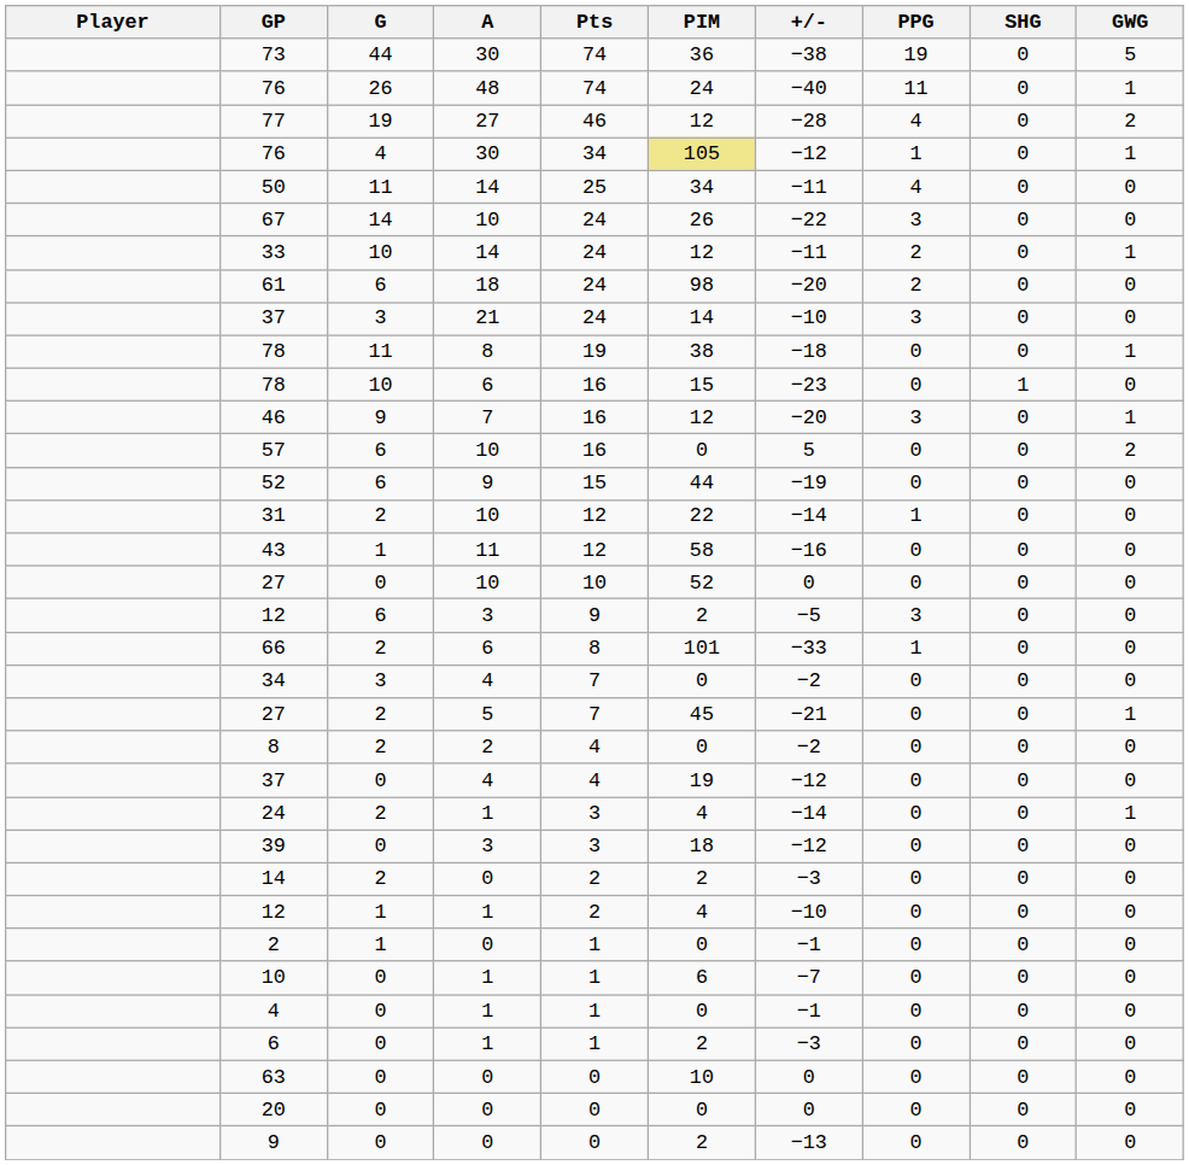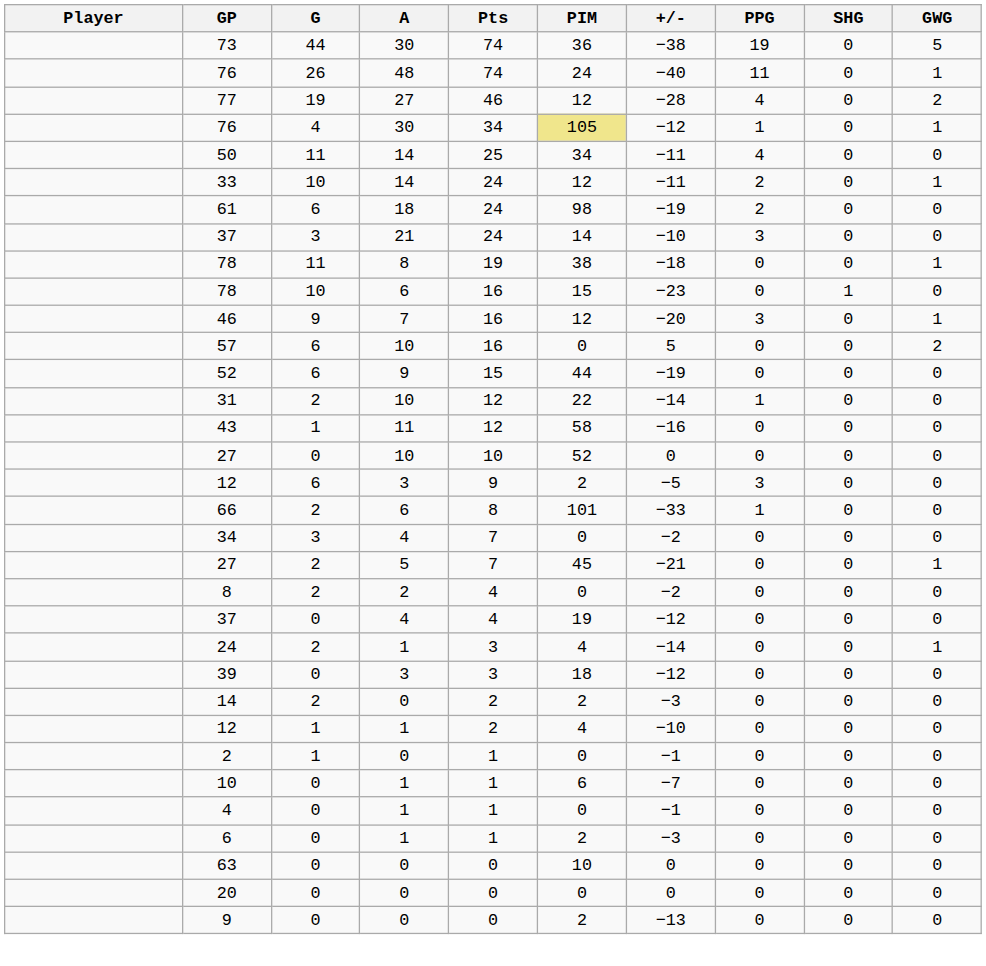 <table class="wikitable sortable" width="60%">
 <tr ALIGN="center">
 <th bgcolor="#DDDDFF" width="10%">Player</th>
 <th bgcolor="#DDDDFF" width="5%" title="Games played">GP</th>
 <th bgcolor="#DDDDFF" width="5%" title="Goals">G</th>
 <th bgcolor="#DDDDFF" width="5%" title="Assists">A</th>
 <th bgcolor="#DDDDFF" width="5%" title="Points">Pts</th>
 <th bgcolor="#DDDDFF" width="5%" title="Penalties in Minutes">PIM</th>
 <th bgcolor="#DDDDFF" width="5%" title="Plus/Minus">+/-</th>
 <th bgcolor="#DDDDFF" width="5%" title="Power Play Goals">PPG</th>
 <th bgcolor="#DDDDFF" width="5%" title="Short-handed Goals">SHG</th>
 <th bgcolor="#DDDDFF" width="5%" title="Game-winning Goals">GWG</th>
 </tr>
 <tr align="center">
 <td align="right"></td>
 <td>73</td>
 <td>44</td>
 <td>30</td>
 <td>74</td>
 <td>36</td>
 <td>−38</td>
 <td>19</td>
 <td>0</td>
 <td>5</td>
 </tr>
 <tr align="center">
 <td align="right"></td>
 <td>76</td>
 <td>26</td>
 <td>48</td>
 <td>74</td>
 <td>24</td>
 <td>−40</td>
 <td>11</td>
 <td>0</td>
 <td>1</td>
 </tr>
 <tr align="center">
 <td align="right"></td>
 <td>77</td>
 <td>19</td>
 <td>27</td>
 <td>46</td>
 <td>12</td>
 <td>−28</td>
 <td>4</td>
 <td>0</td>
 <td>2</td>
 </tr>
 <tr align="center">
 <td align="right"></td>
 <td>76</td>
 <td>4</td>
 <td>30</td>
 <td>34</td>
 <td style="background: khaki;">105</td>
 <td>−12</td>
 <td>1</td>
 <td>0</td>
 <td>1</td>
 </tr>
 <tr align="center">
 <td align="right"></td>
 <td>50</td>
 <td>11</td>
 <td>14</td>
 <td>25</td>
 <td>34</td>
 <td>−11</td>
 <td>4</td>
 <td>0</td>
 <td>0</td>
 </tr>
 <tr align="center">
 <td align="right"></td>
-<td>67</td>
-<td>14</td>
-<td>10</td>
-<td>24</td>
-<td>26</td>
-<td>−22</td>
-<td>3</td>
-<td>0</td>
-<td>0</td>
-</tr>
-<tr align="center">
-<td align="right"></td>
 <td>33</td>
 <td>10</td>
 <td>14</td>
 <td>24</td>
 <td>12</td>
 <td>−11</td>
 <td>2</td>
 <td>0</td>
 <td>1</td>
 </tr>
 <tr align="center">
 <td align="right"></td>
 <td>61</td>
 <td>6</td>
 <td>18</td>
 <td>24</td>
 <td>98</td>
-<td>−20</td>
+<td>−19</td>
 <td>2</td>
 <td>0</td>
 <td>0</td>
 </tr>
 <tr align="center">
 <td align="right"></td>
 <td>37</td>
 <td>3</td>
 <td>21</td>
 <td>24</td>
 <td>14</td>
 <td>−10</td>
 <td>3</td>
 <td>0</td>
 <td>0</td>
 </tr>
 <tr align="center">
 <td align="right"></td>
 <td>78</td>
 <td>11</td>
 <td>8</td>
 <td>19</td>
 <td>38</td>
 <td>−18</td>
 <td>0</td>
 <td>0</td>
 <td>1</td>
 </tr>
 <tr align="center">
 <td align="right"></td>
 <td>78</td>
 <td>10</td>
 <td>6</td>
 <td>16</td>
 <td>15</td>
 <td>−23</td>
 <td>0</td>
 <td>1</td>
 <td>0</td>
 </tr>
 <tr align="center">
 <td align="right"></td>
 <td>46</td>
 <td>9</td>
 <td>7</td>
 <td>16</td>
 <td>12</td>
 <td>−20</td>
 <td>3</td>
 <td>0</td>
 <td>1</td>
 </tr>
 <tr align="center">
 <td align="right"></td>
 <td>57</td>
 <td>6</td>
 <td>10</td>
 <td>16</td>
 <td>0</td>
 <td>5</td>
 <td>0</td>
 <td>0</td>
 <td>2</td>
 </tr>
 <tr align="center">
 <td align="right"></td>
 <td>52</td>
 <td>6</td>
 <td>9</td>
 <td>15</td>
 <td>44</td>
 <td>−19</td>
 <td>0</td>
 <td>0</td>
 <td>0</td>
 </tr>
 <tr align="center">
 <td align="right"></td>
 <td>31</td>
 <td>2</td>
 <td>10</td>
 <td>12</td>
 <td>22</td>
 <td>−14</td>
 <td>1</td>
 <td>0</td>
 <td>0</td>
 </tr>
 <tr align="center">
 <td align="right"></td>
 <td>43</td>
 <td>1</td>
 <td>11</td>
 <td>12</td>
 <td>58</td>
 <td>−16</td>
 <td>0</td>
 <td>0</td>
 <td>0</td>
 </tr>
 <tr align="center">
 <td align="right"></td>
 <td>27</td>
 <td>0</td>
 <td>10</td>
 <td>10</td>
 <td>52</td>
 <td>0</td>
 <td>0</td>
 <td>0</td>
 <td>0</td>
 </tr>
 <tr align="center">
 <td align="right"></td>
 <td>12</td>
 <td>6</td>
 <td>3</td>
 <td>9</td>
 <td>2</td>
 <td>−5</td>
 <td>3</td>
 <td>0</td>
 <td>0</td>
 </tr>
 <tr align="center">
 <td align="right"></td>
 <td>66</td>
 <td>2</td>
 <td>6</td>
 <td>8</td>
 <td>101</td>
 <td>−33</td>
 <td>1</td>
 <td>0</td>
 <td>0</td>
 </tr>
 <tr align="center">
 <td align="right"></td>
 <td>34</td>
 <td>3</td>
 <td>4</td>
 <td>7</td>
 <td>0</td>
 <td>−2</td>
 <td>0</td>
 <td>0</td>
 <td>0</td>
 </tr>
 <tr align="center">
 <td align="right"></td>
 <td>27</td>
 <td>2</td>
 <td>5</td>
 <td>7</td>
 <td>45</td>
 <td>−21</td>
 <td>0</td>
 <td>0</td>
 <td>1</td>
 </tr>
 <tr align="center">
 <td align="right"></td>
 <td>8</td>
 <td>2</td>
 <td>2</td>
 <td>4</td>
 <td>0</td>
 <td>−2</td>
 <td>0</td>
 <td>0</td>
 <td>0</td>
 </tr>
 <tr align="center">
 <td align="right"></td>
 <td>37</td>
 <td>0</td>
 <td>4</td>
 <td>4</td>
 <td>19</td>
 <td>−12</td>
 <td>0</td>
 <td>0</td>
 <td>0</td>
 </tr>
 <tr align="center">
 <td align="right"></td>
 <td>24</td>
 <td>2</td>
 <td>1</td>
 <td>3</td>
 <td>4</td>
 <td>−14</td>
 <td>0</td>
 <td>0</td>
 <td>1</td>
 </tr>
 <tr align="center">
 <td align="right"></td>
 <td>39</td>
 <td>0</td>
 <td>3</td>
 <td>3</td>
 <td>18</td>
 <td>−12</td>
 <td>0</td>
 <td>0</td>
 <td>0</td>
 </tr>
 <tr align="center">
 <td align="right"></td>
 <td>14</td>
 <td>2</td>
 <td>0</td>
 <td>2</td>
 <td>2</td>
 <td>−3</td>
 <td>0</td>
 <td>0</td>
 <td>0</td>
 </tr>
 <tr align="center">
 <td align="right"></td>
 <td>12</td>
 <td>1</td>
 <td>1</td>
 <td>2</td>
 <td>4</td>
 <td>−10</td>
 <td>0</td>
 <td>0</td>
 <td>0</td>
 </tr>
 <tr align="center">
 <td align="right"></td>
 <td>2</td>
 <td>1</td>
 <td>0</td>
 <td>1</td>
 <td>0</td>
 <td>−1</td>
 <td>0</td>
 <td>0</td>
 <td>0</td>
 </tr>
 <tr align="center">
 <td align="right"></td>
 <td>10</td>
 <td>0</td>
 <td>1</td>
 <td>1</td>
 <td>6</td>
 <td>−7</td>
 <td>0</td>
 <td>0</td>
 <td>0</td>
 </tr>
 <tr align="center">
 <td align="right"></td>
 <td>4</td>
 <td>0</td>
 <td>1</td>
 <td>1</td>
 <td>0</td>
 <td>−1</td>
 <td>0</td>
 <td>0</td>
 <td>0</td>
 </tr>
 <tr align="center">
 <td align="right"></td>
 <td>6</td>
 <td>0</td>
 <td>1</td>
 <td>1</td>
 <td>2</td>
 <td>−3</td>
 <td>0</td>
 <td>0</td>
 <td>0</td>
 </tr>
 <tr align="center">
 <td align="right"></td>
 <td>63</td>
 <td>0</td>
 <td>0</td>
 <td>0</td>
 <td>10</td>
 <td>0</td>
 <td>0</td>
 <td>0</td>
 <td>0</td>
 </tr>
 <tr align="center">
 <td align="right"></td>
 <td>20</td>
 <td>0</td>
 <td>0</td>
 <td>0</td>
 <td>0</td>
 <td>0</td>
 <td>0</td>
 <td>0</td>
 <td>0</td>
 </tr>
 <tr align="center">
 <td align="right"></td>
 <td>9</td>
 <td>0</td>
 <td>0</td>
 <td>0</td>
 <td>2</td>
 <td>−13</td>
 <td>0</td>
 <td>0</td>
 <td>0</td>
 </tr>
 </table>
